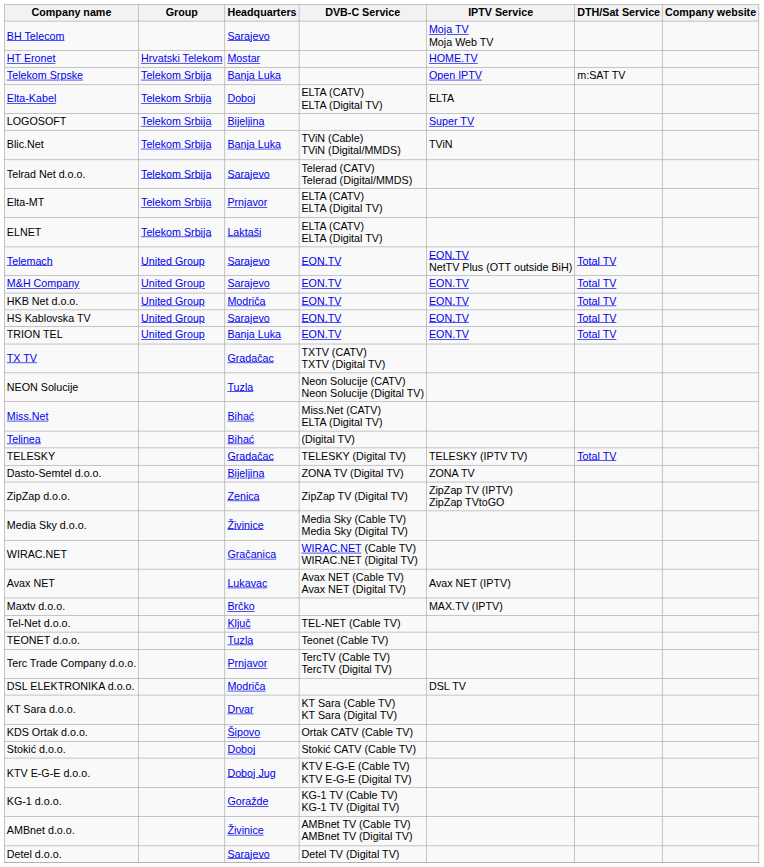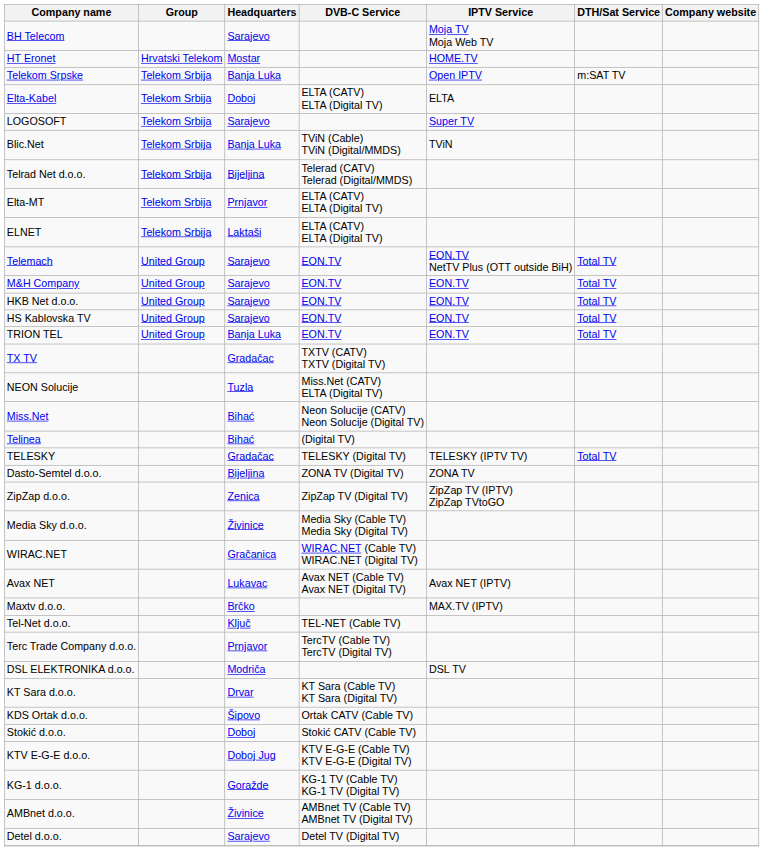 <table class="wikitable sortable">
 <tr>
 <th>Company name</th>
 <th>Group</th>
 <th>Headquarters</th>
 <th>DVB-C Service</th>
 <th>IPTV Service</th>
 <th>DTH/Sat Service</th>
 <th>Company website</th>
 </tr>
 <tr>
 <td><a href='#'>BH Telecom</a></td>
 <td></td>
 <td><a href='#'>Sarajevo</a></td>
 <td></td>
 <td> <a href='#'>Moja TV</a><br>  Moja Web TV</td>
 <td></td>
 <td><br> </td>
 </tr>
 <tr>
 <td><a href='#'>HT Eronet</a></td>
 <td> <a href='#'>Hrvatski Telekom</a></td>
 <td><a href='#'>Mostar</a></td>
 <td></td>
 <td> <a href='#'>HOME.TV</a></td>
 <td></td>
 <td></td>
 </tr>
 <tr>
 <td><a href='#'>Telekom Srpske</a></td>
 <td> <a href='#'>Telekom Srbija</a></td>
 <td><a href='#'>Banja Luka</a></td>
 <td></td>
 <td> <a href='#'>Open IPTV</a></td>
 <td> m:SAT TV</td>
 <td></td>
 </tr>
 <tr>
 <td><a href='#'>Elta-Kabel</a></td>
 <td> <a href='#'>Telekom Srbija</a></td>
 <td><a href='#'>Doboj</a></td>
 <td> ELTA (CATV)<br>  ELTA (Digital TV)</td>
 <td> ELTA</td>
 <td></td>
 <td></td>
 </tr>
 <tr>
 <td>LOGOSOFT</td>
 <td> <a href='#'>Telekom Srbija</a></td>
-<td><a href='#'>Bijeljina</a></td>
+<td><a href='#'>Sarajevo</a></td>
 <td></td>
 <td> <a href='#'>Super TV</a></td>
 <td></td>
 <td></td>
 </tr>
 <tr>
 <td>Blic.Net</td>
 <td> <a href='#'>Telekom Srbija</a></td>
 <td><a href='#'>Banja Luka</a></td>
 <td> TViN (Cable)<br>  TViN (Digital/MMDS)</td>
 <td> TViN</td>
 <td></td>
 <td></td>
 </tr>
 <tr>
 <td>Telrad Net d.o.o.</td>
 <td> <a href='#'>Telekom Srbija</a></td>
-<td><a href='#'>Sarajevo</a></td>
+<td><a href='#'>Bijeljina</a></td>
 <td> Telerad (CATV)<br>  Telerad  (Digital/MMDS)</td>
 <td></td>
 <td></td>
 <td></td>
 </tr>
 <tr>
 <td>Elta-MT</td>
 <td> <a href='#'>Telekom Srbija</a></td>
 <td><a href='#'>Prnjavor</a></td>
 <td> ELTA (CATV)<br>  ELTA (Digital TV)</td>
 <td></td>
 <td></td>
 <td></td>
 </tr>
 <tr>
 <td>ELNET</td>
 <td> <a href='#'>Telekom Srbija</a></td>
 <td><a href='#'>Laktaši</a></td>
 <td> ELTA (CATV)<br>  ELTA (Digital TV)</td>
 <td></td>
 <td></td>
 <td></td>
 </tr>
 <tr>
 <td><a href='#'>Telemach</a></td>
 <td> <a href='#'>United Group</a></td>
 <td><a href='#'>Sarajevo</a></td>
 <td> <a href='#'>EON.TV</a></td>
 <td> <a href='#'>EON.TV</a><br>  NetTV Plus (OTT outside BiH)</td>
 <td> <a href='#'>Total TV</a></td>
 <td><br> </td>
 </tr>
 <tr>
 <td><a href='#'>M&H Company</a></td>
 <td> <a href='#'>United Group</a></td>
 <td><a href='#'>Sarajevo</a></td>
 <td> <a href='#'>EON.TV</a></td>
 <td> <a href='#'>EON.TV</a></td>
 <td> <a href='#'>Total TV</a></td>
 <td><br> </td>
 </tr>
 <tr>
 <td>HKB Net d.o.o.</td>
 <td> <a href='#'>United Group</a></td>
-<td><a href='#'>Modriča</a></td>
+<td><a href='#'>Sarajevo</a></td>
 <td> <a href='#'>EON.TV</a></td>
 <td> <a href='#'>EON.TV</a></td>
 <td> <a href='#'>Total TV</a></td>
 <td><br> </td>
 </tr>
 <tr>
 <td>HS Kablovska TV</td>
 <td> <a href='#'>United Group</a></td>
 <td><a href='#'>Sarajevo</a></td>
 <td> <a href='#'>EON.TV</a></td>
 <td> <a href='#'>EON.TV</a></td>
 <td> <a href='#'>Total TV</a></td>
 <td><br> </td>
 </tr>
 <tr>
 <td>TRION TEL</td>
 <td> <a href='#'>United Group</a></td>
 <td><a href='#'>Banja Luka</a></td>
 <td> <a href='#'>EON.TV</a></td>
 <td> <a href='#'>EON.TV</a></td>
 <td> <a href='#'>Total TV</a></td>
 <td><br> </td>
 </tr>
 <tr>
 <td><a href='#'>TX TV</a></td>
 <td></td>
 <td><a href='#'>Gradačac</a></td>
 <td> TXTV (CATV)<br>  TXTV (Digital TV)</td>
 <td></td>
 <td></td>
 <td></td>
 </tr>
 <tr>
 <td>NEON Solucije</td>
 <td></td>
 <td><a href='#'>Tuzla</a></td>
-<td> Neon Solucije (CATV)<br>  Neon Solucije (Digital TV)</td>
+<td> Miss.Net (CATV)<br>  ELTA (Digital TV)</td>
 <td></td>
 <td></td>
 <td></td>
 </tr>
 <tr>
 <td><a href='#'>Miss.Net</a></td>
 <td></td>
 <td><a href='#'>Bihać</a></td>
-<td> Miss.Net (CATV)<br>  ELTA (Digital TV)</td>
+<td> Neon Solucije (CATV)<br>  Neon Solucije (Digital TV)</td>
 <td></td>
 <td></td>
 <td></td>
 </tr>
 <tr>
 <td><a href='#'>Telinea</a></td>
 <td></td>
 <td><a href='#'>Bihać</a></td>
 <td> (Digital TV)</td>
 <td></td>
 <td></td>
 <td></td>
 </tr>
 <tr>
 <td>TELESKY</td>
 <td></td>
 <td><a href='#'>Gradačac</a></td>
 <td> TELESKY (Digital TV)</td>
 <td> TELESKY (IPTV TV)</td>
 <td> <a href='#'>Total TV</a></td>
 <td></td>
 </tr>
 <tr>
 <td>Dasto-Semtel d.o.o.</td>
 <td></td>
 <td><a href='#'>Bijeljina</a></td>
 <td> ZONA TV (Digital TV)</td>
 <td> ZONA TV</td>
 <td></td>
 <td></td>
 </tr>
 <tr>
 <td>ZipZap d.o.o.</td>
 <td></td>
 <td><a href='#'>Zenica</a></td>
 <td> ZipZap TV (Digital TV)</td>
 <td>ZipZap TV (IPTV)<br> ZipZap TVtoGO</td>
 <td></td>
 <td></td>
 </tr>
 <tr>
 <td>Media Sky d.o.o.</td>
 <td></td>
 <td><a href='#'>Živinice</a></td>
 <td> Media Sky (Cable TV)<br> Media Sky (Digital TV)</td>
 <td></td>
 <td></td>
 <td></td>
 </tr>
 <tr>
 <td>WIRAC.NET</td>
 <td></td>
 <td><a href='#'>Gračanica</a></td>
 <td> <a href='#'>WIRAC.NET</a> (Cable TV)<br>  WIRAC.NET (Digital TV)</td>
 <td></td>
 <td></td>
 <td></td>
 </tr>
 <tr>
 <td>Avax NET</td>
 <td></td>
 <td><a href='#'>Lukavac</a></td>
 <td> Avax NET (Cable TV)<br>   Avax NET (Digital TV)</td>
 <td> Avax NET (IPTV)</td>
 <td></td>
 <td></td>
 </tr>
 <tr>
 <td>Maxtv d.o.o.</td>
 <td></td>
 <td><a href='#'>Brčko</a></td>
 <td></td>
 <td> MAX.TV (IPTV)</td>
 <td></td>
 <td></td>
 </tr>
 <tr>
 <td>Tel-Net d.o.o.</td>
 <td></td>
 <td><a href='#'>Ključ</a></td>
 <td>TEL-NET (Cable TV)</td>
-<td></td>
-<td></td>
-<td></td>
-</tr>
-<tr>
-<td>TEONET d.o.o.</td>
-<td></td>
-<td><a href='#'>Tuzla</a></td>
-<td>Teonet (Cable TV)</td>
 <td></td>
 <td></td>
 <td></td>
 </tr>
 <tr>
 <td>Terc Trade Company d.o.o.</td>
 <td></td>
 <td><a href='#'>Prnjavor</a></td>
 <td> TercTV (Cable TV)<br> TercTV (Digital TV)</td>
 <td></td>
 <td></td>
 <td></td>
 </tr>
 <tr>
 <td>DSL ELEKTRONIKA d.o.o.</td>
 <td></td>
 <td><a href='#'>Modriča</a></td>
 <td></td>
 <td> DSL TV</td>
 <td></td>
 <td></td>
 </tr>
 <tr>
 <td>KT Sara d.o.o.</td>
 <td></td>
 <td><a href='#'>Drvar</a></td>
 <td> KT Sara (Cable TV)<br> KT Sara (Digital TV)</td>
 <td></td>
 <td></td>
 <td></td>
 </tr>
 <tr>
 <td>KDS Ortak d.o.o.</td>
 <td></td>
 <td><a href='#'>Šipovo</a></td>
 <td> Ortak CATV (Cable TV)</td>
 <td></td>
 <td></td>
 <td></td>
 </tr>
 <tr>
 <td>Stokić d.o.o.</td>
 <td></td>
 <td><a href='#'>Doboj</a></td>
 <td> Stokić CATV (Cable TV)</td>
 <td></td>
 <td></td>
 <td></td>
 </tr>
 <tr>
 <td>KTV E-G-E d.o.o.</td>
 <td></td>
 <td><a href='#'>Doboj Jug</a></td>
 <td> KTV E-G-E (Cable TV)<br> KTV E-G-E (Digital TV)</td>
 <td></td>
 <td></td>
 <td></td>
 </tr>
 <tr>
 <td>KG-1 d.o.o.</td>
 <td></td>
 <td><a href='#'>Goražde</a></td>
 <td> KG-1 TV (Cable TV)<br>  KG-1 TV  (Digital TV)</td>
 <td></td>
 <td></td>
 <td></td>
 </tr>
 <tr>
 <td>AMBnet d.o.o.</td>
 <td></td>
 <td><a href='#'>Živinice</a></td>
 <td> AMBnet TV (Cable TV)<br>  AMBnet TV (Digital TV)</td>
 <td></td>
 <td></td>
 <td></td>
 </tr>
 <tr>
 <td>Detel d.o.o.</td>
 <td></td>
 <td><a href='#'>Sarajevo</a></td>
 <td> Detel TV (Digital TV)</td>
 <td></td>
 <td></td>
 <td></td>
 </tr>
 <tr>
 </tr>
 </table>
